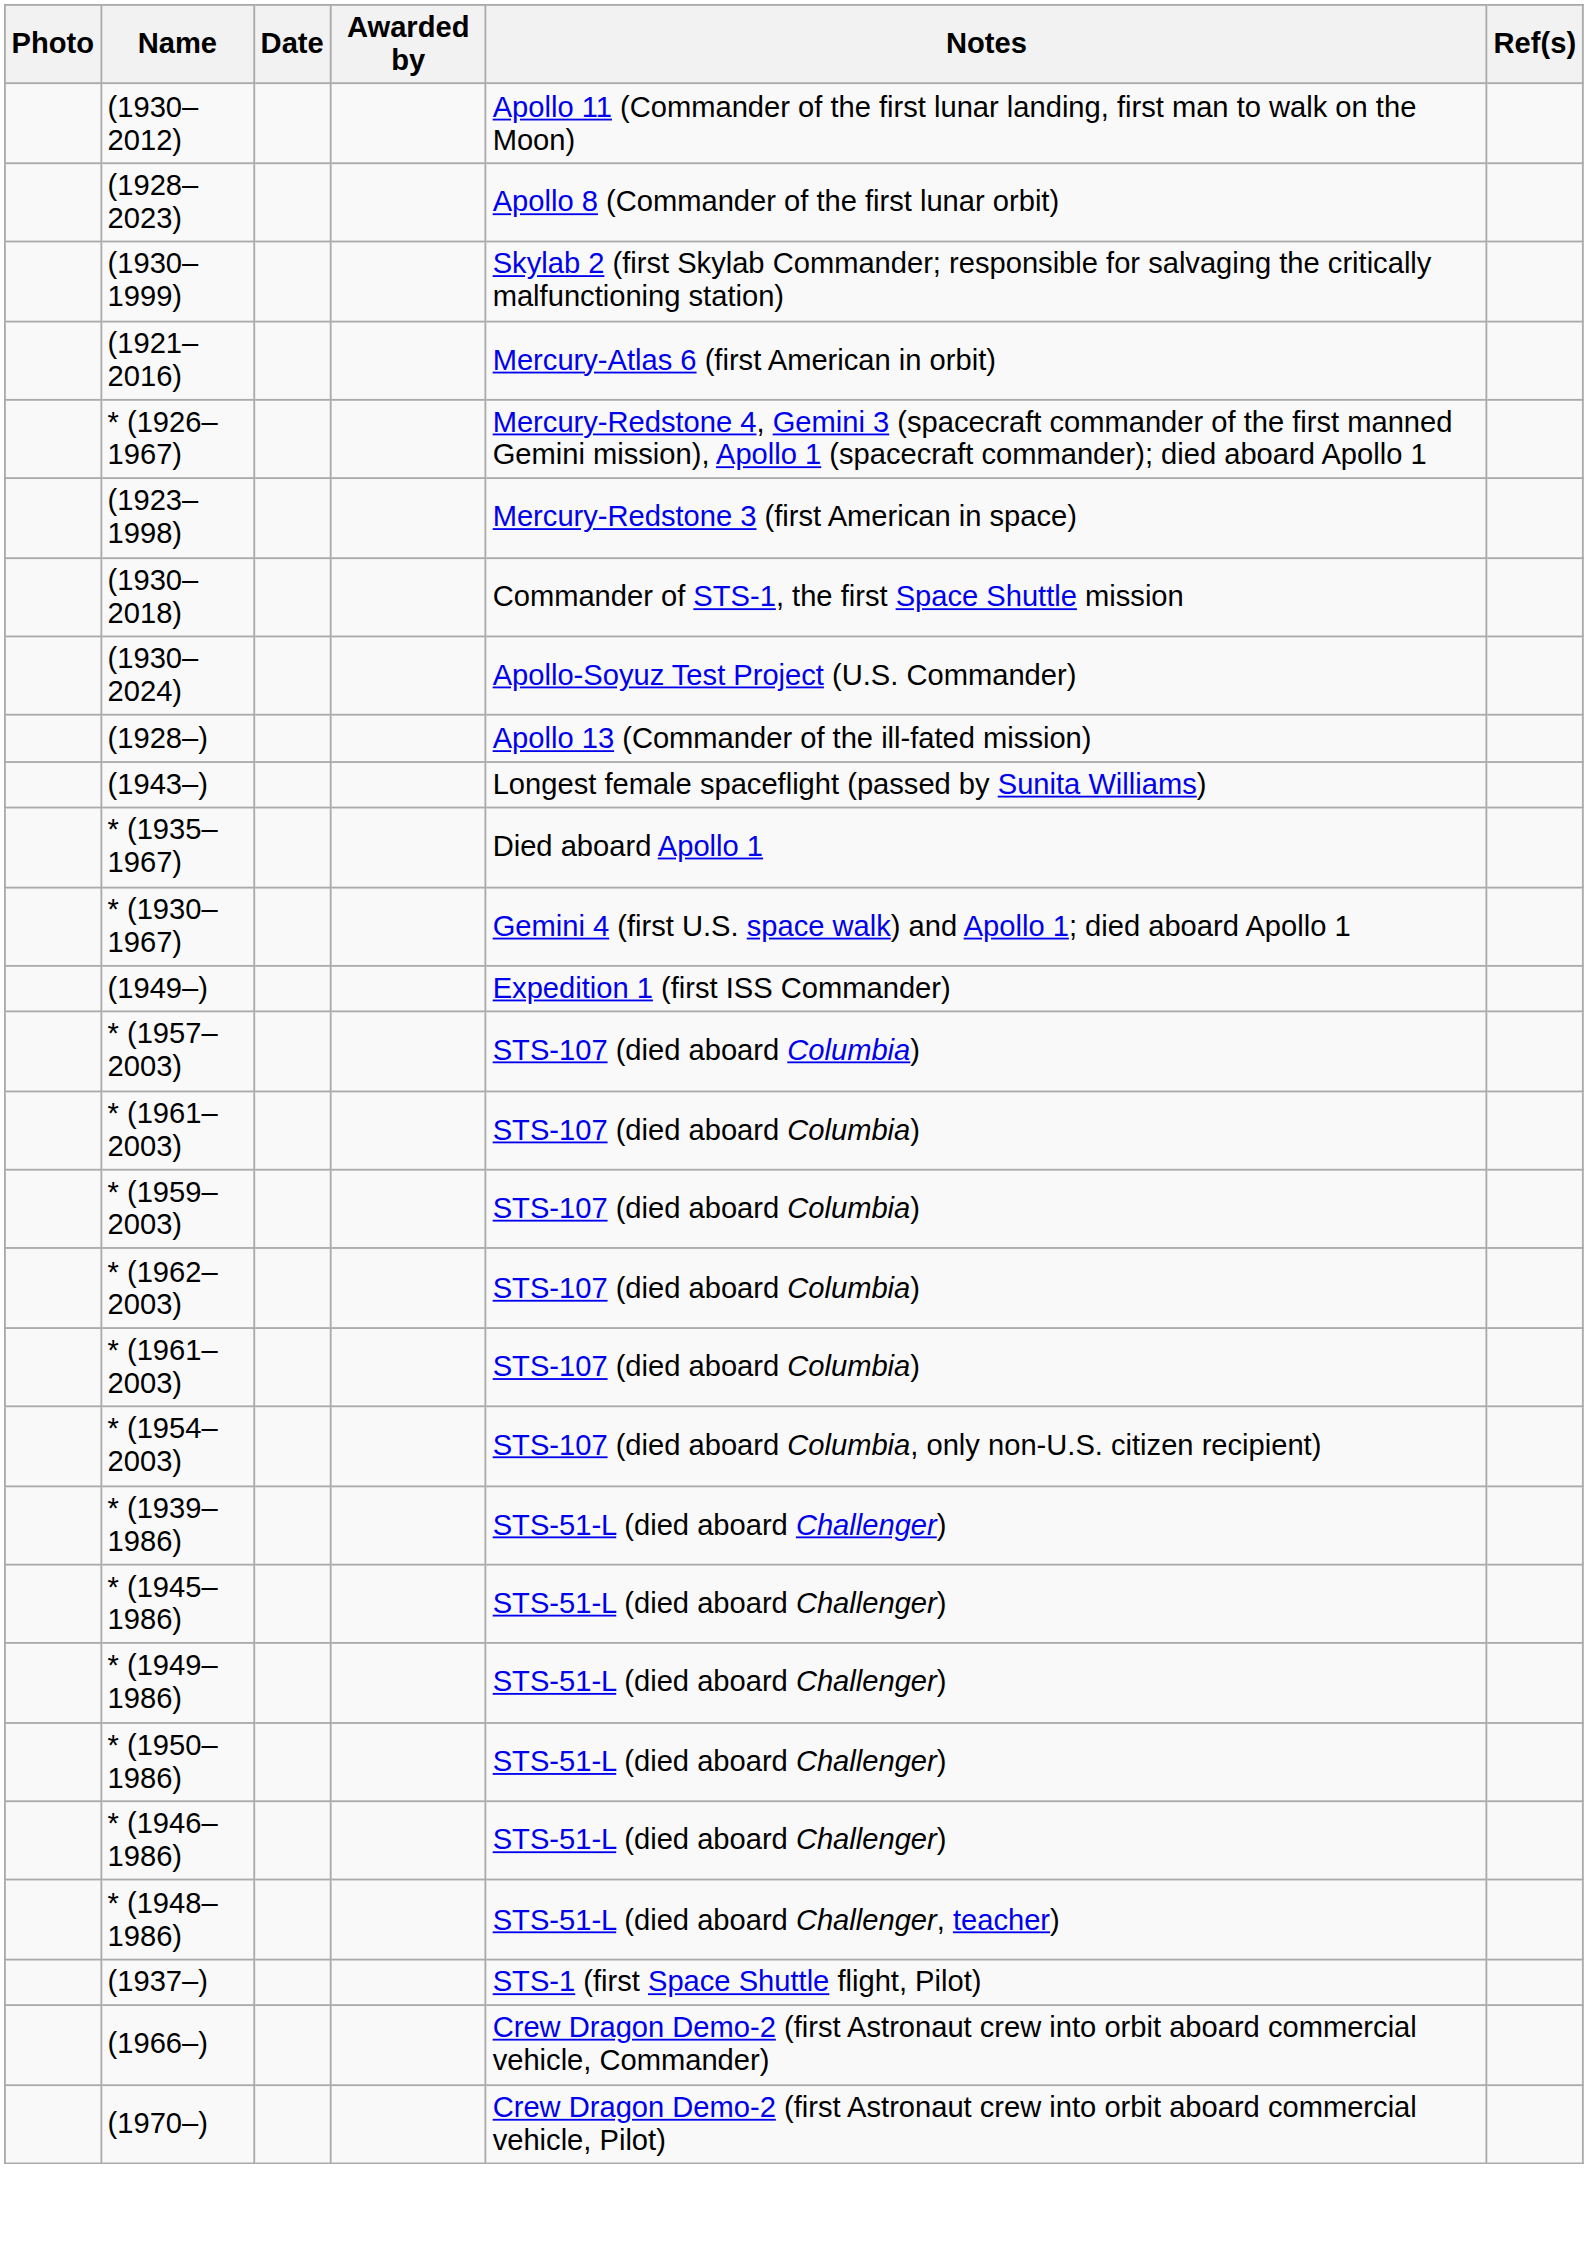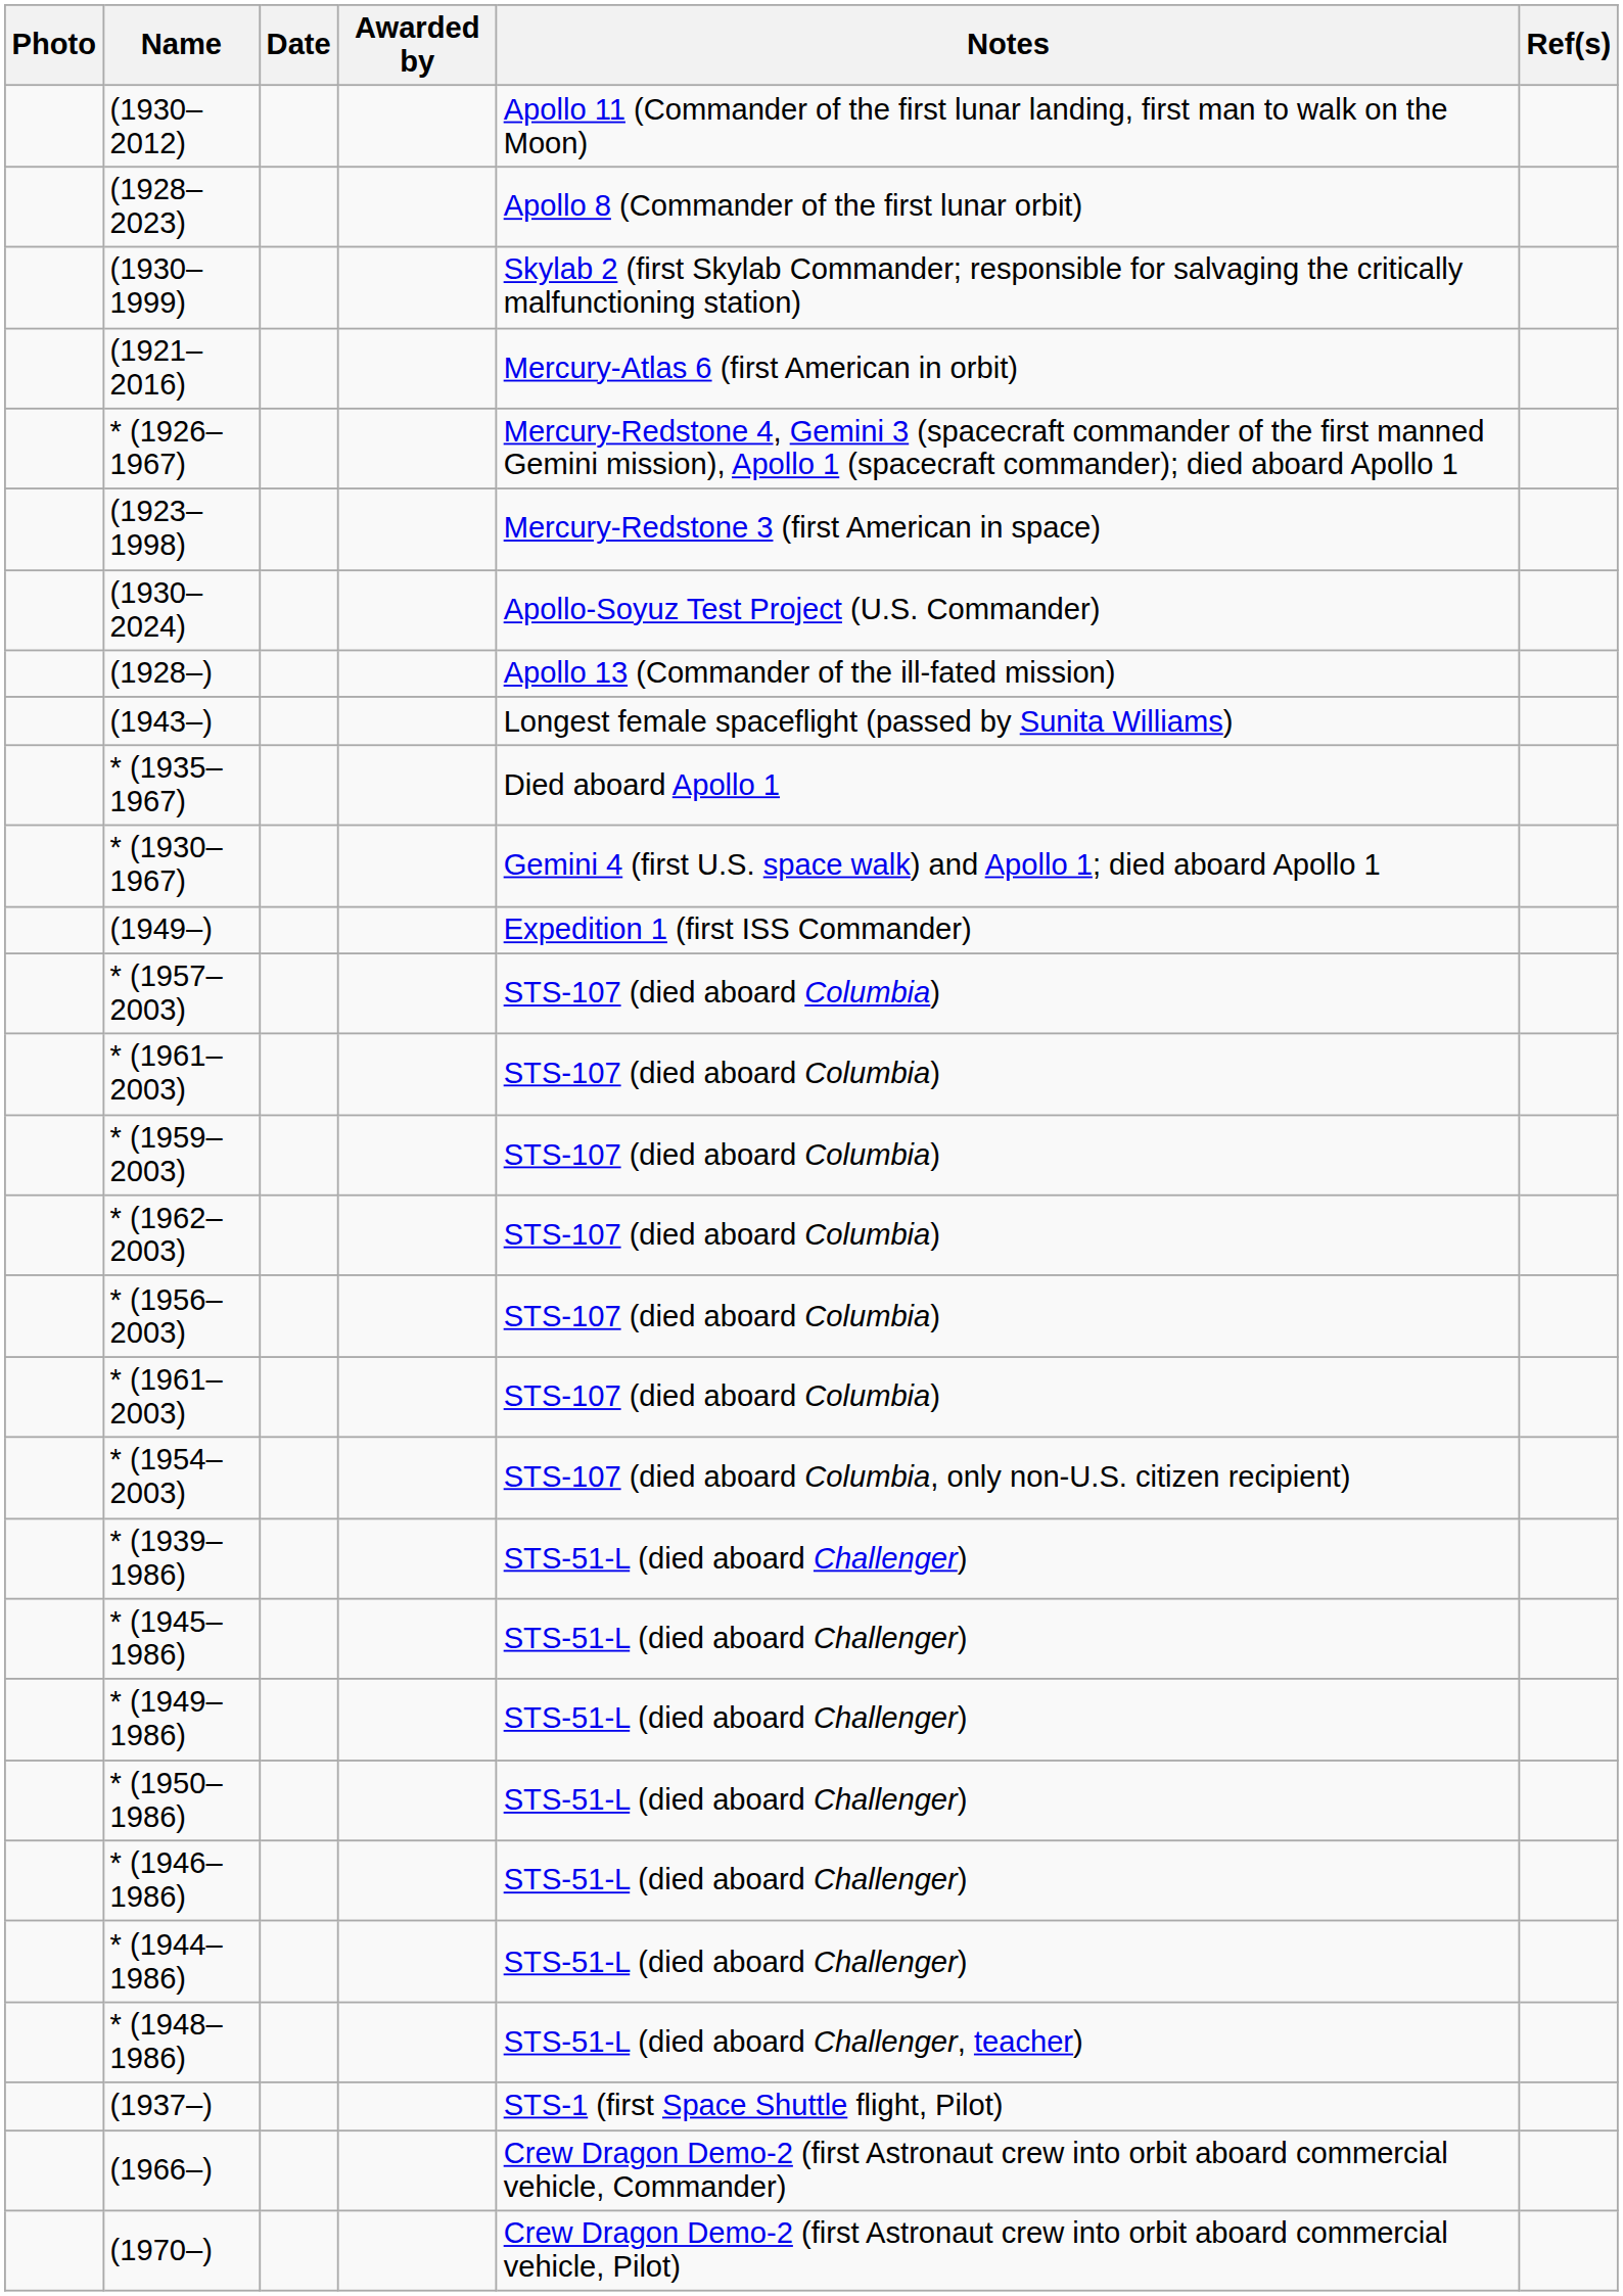 <table class="sortable wikitable" >
 <tr>
 <th scope="col" class="unsortable">Photo</th>
 <th scope="col">Name</th>
 <th scope="col">Date</th>
 <th scope="col">Awarded by</th>
 <th scope="col">Notes</th>
 <th scope="col" class="unsortable">Ref(s)</th>
 </tr>
 <tr>
 <td></td>
 <td> (1930–2012)</td>
 <td></td>
 <td></td>
 <td><a href='#'>Apollo 11</a> (Commander of the first lunar landing, first man to walk on the Moon)</td>
 <td></td>
 </tr>
 <tr>
 <td></td>
 <td> (1928–2023)</td>
 <td></td>
 <td></td>
 <td><a href='#'>Apollo 8</a> (Commander of the first lunar orbit)</td>
 <td></td>
 </tr>
 <tr>
 <td></td>
 <td> (1930–1999)</td>
 <td></td>
 <td></td>
 <td><a href='#'>Skylab 2</a> (first Skylab Commander; responsible for salvaging the critically malfunctioning station)</td>
 <td></td>
 </tr>
 <tr>
 <td></td>
 <td> (1921–2016)</td>
 <td></td>
 <td></td>
 <td><a href='#'>Mercury-Atlas 6</a> (first American in orbit)</td>
 <td></td>
 </tr>
 <tr>
 <td></td>
 <td>* (1926–1967)</td>
 <td></td>
 <td></td>
 <td><a href='#'>Mercury-Redstone 4</a>, <a href='#'>Gemini 3</a> (spacecraft commander of the first manned Gemini mission), <a href='#'>Apollo 1</a> (spacecraft commander); died aboard Apollo 1</td>
 <td></td>
 </tr>
 <tr>
 <td></td>
 <td> (1923–1998)</td>
 <td></td>
 <td></td>
 <td><a href='#'>Mercury-Redstone 3</a> (first American in space)</td>
-<td></td>
-</tr>
-<tr>
-<td></td>
-<td> (1930–2018)</td>
-<td></td>
-<td></td>
-<td>Commander of <a href='#'>STS-1</a>, the first <a href='#'>Space Shuttle</a> mission</td>
 <td></td>
 </tr>
 <tr>
 <td></td>
 <td> (1930–2024)</td>
 <td></td>
 <td></td>
 <td><a href='#'>Apollo-Soyuz Test Project</a> (U.S. Commander)</td>
 <td></td>
 </tr>
 <tr>
 <td></td>
 <td> (1928–)</td>
 <td></td>
 <td></td>
 <td><a href='#'>Apollo 13</a> (Commander of the ill-fated mission)</td>
 <td></td>
 </tr>
 <tr>
 <td></td>
 <td> (1943–)</td>
 <td></td>
 <td></td>
 <td>Longest female spaceflight (passed by <a href='#'>Sunita Williams</a>)</td>
 <td></td>
 </tr>
 <tr>
 <td></td>
 <td>* (1935–1967)</td>
 <td></td>
 <td></td>
 <td>Died aboard <a href='#'>Apollo 1</a></td>
 <td></td>
 </tr>
 <tr>
 <td></td>
 <td>* (1930–1967)</td>
 <td></td>
 <td></td>
 <td><a href='#'>Gemini 4</a> (first U.S. <a href='#'>space walk</a>) and <a href='#'>Apollo 1</a>; died aboard Apollo 1</td>
 <td></td>
 </tr>
 <tr>
 <td></td>
 <td> (1949–)</td>
 <td></td>
 <td></td>
 <td><a href='#'>Expedition 1</a> (first ISS Commander)</td>
 <td></td>
 </tr>
 <tr>
 <td></td>
 <td>* (1957–2003)</td>
 <td></td>
 <td></td>
 <td><a href='#'>STS-107</a> (died aboard <a href='#'><em>Columbia</em></a>)</td>
 <td></td>
 </tr>
 <tr>
 <td></td>
 <td>* (1961–2003)</td>
 <td></td>
 <td></td>
 <td><a href='#'>STS-107</a> (died aboard <em>Columbia</em>)</td>
 <td></td>
 </tr>
 <tr>
 <td></td>
 <td>* (1959–2003)</td>
 <td></td>
 <td></td>
 <td><a href='#'>STS-107</a> (died aboard <em>Columbia</em>)</td>
 <td></td>
 </tr>
 <tr>
 <td></td>
 <td>* (1962–2003)</td>
 <td></td>
 <td></td>
 <td><a href='#'>STS-107</a> (died aboard <em>Columbia</em>)</td>
 <td></td>
 </tr>
 <tr>
 <td></td>
+<td>* (1956–2003)</td>
+<td></td>
+<td></td>
+<td><a href='#'>STS-107</a> (died aboard <em>Columbia</em>)</td>
+<td></td>
+</tr>
+<tr>
+<td></td>
 <td>* (1961–2003)</td>
 <td></td>
 <td></td>
 <td><a href='#'>STS-107</a> (died aboard <em>Columbia</em>)</td>
 <td></td>
 </tr>
 <tr>
 <td></td>
 <td>* (1954–2003)</td>
 <td></td>
 <td></td>
 <td><a href='#'>STS-107</a> (died aboard <em>Columbia</em>, only non-U.S. citizen recipient)</td>
 <td></td>
 </tr>
 <tr>
 <td></td>
 <td>* (1939–1986)</td>
 <td></td>
 <td></td>
 <td><a href='#'>STS-51-L</a> (died aboard <a href='#'><em>Challenger</em></a>)</td>
 <td></td>
 </tr>
 <tr>
 <td></td>
 <td>* (1945–1986)</td>
 <td></td>
 <td></td>
 <td><a href='#'>STS-51-L</a> (died aboard <em>Challenger</em>)</td>
 <td></td>
 </tr>
 <tr>
 <td></td>
 <td>* (1949–1986)</td>
 <td></td>
 <td></td>
 <td><a href='#'>STS-51-L</a> (died aboard <em>Challenger</em>)</td>
 <td></td>
 </tr>
 <tr>
 <td></td>
 <td>* (1950–1986)</td>
 <td></td>
 <td></td>
 <td><a href='#'>STS-51-L</a> (died aboard <em>Challenger</em>)</td>
 <td></td>
 </tr>
 <tr>
 <td></td>
 <td>* (1946–1986)</td>
 <td></td>
 <td></td>
 <td><a href='#'>STS-51-L</a> (died aboard <em>Challenger</em>)</td>
 <td></td>
 </tr>
 <tr>
 <td></td>
+<td>* (1944–1986)</td>
+<td></td>
+<td></td>
+<td><a href='#'>STS-51-L</a> (died aboard <em>Challenger</em>)</td>
+<td></td>
+</tr>
+<tr>
+<td></td>
 <td>* (1948–1986)</td>
 <td></td>
 <td></td>
 <td><a href='#'>STS-51-L</a> (died aboard <em>Challenger</em>, <a href='#'>teacher</a>)</td>
 <td></td>
 </tr>
 <tr>
 <td></td>
 <td> (1937–)</td>
 <td></td>
 <td></td>
 <td><a href='#'>STS-1</a> (first <a href='#'>Space Shuttle</a> flight, Pilot)</td>
 <td></td>
 </tr>
 <tr>
 <td></td>
 <td> (1966–)</td>
 <td></td>
 <td></td>
 <td><a href='#'>Crew Dragon Demo-2</a> (first Astronaut crew into orbit aboard commercial vehicle, Commander)</td>
 <td></td>
 </tr>
 <tr>
 <td></td>
 <td> (1970–)</td>
 <td></td>
 <td></td>
 <td><a href='#'>Crew Dragon Demo-2</a> (first Astronaut crew into orbit aboard commercial vehicle, Pilot)</td>
 <td></td>
 </tr>
 </table>
